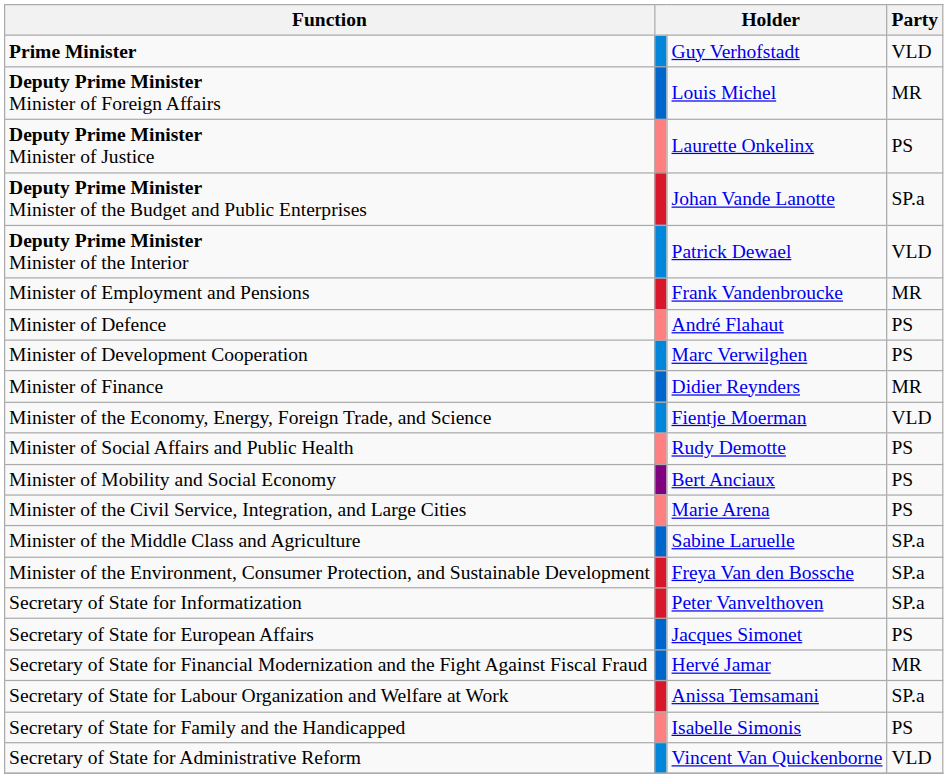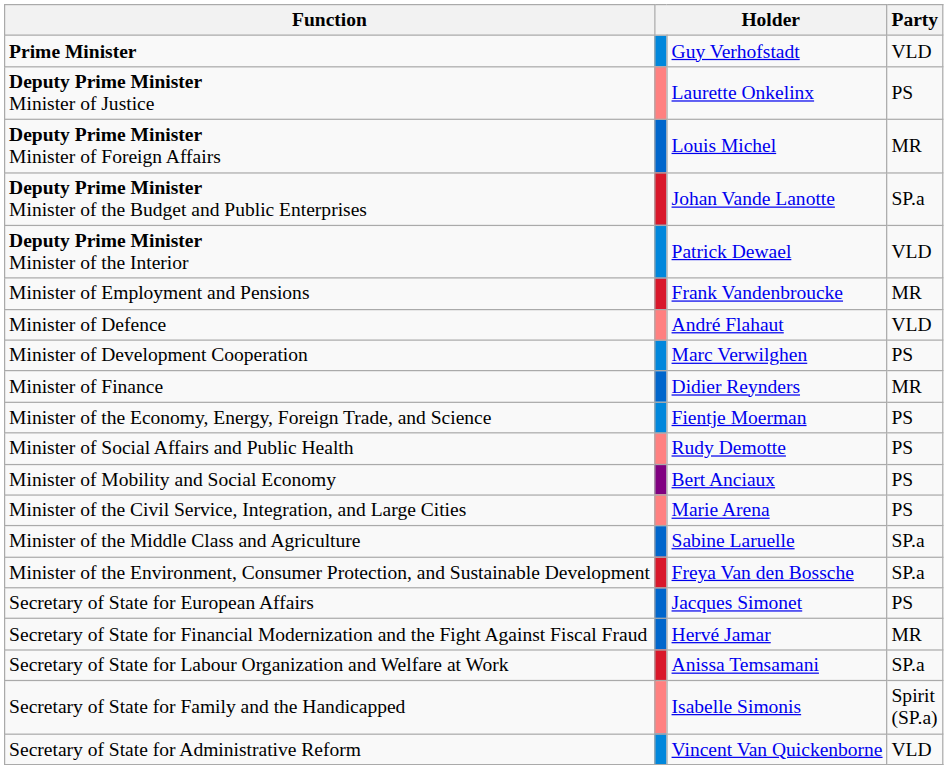 <table class="wikitable">
 <tr>
 <th>Function</th>
 <th colspan=2>Holder</th>
 <th>Party</th>
 </tr>
 <tr>
 <td><strong>Prime Minister</strong></td>
 <td style="width: 3px; background-color: #0087DC;"></td>
 <td><a href='#'>Guy Verhofstadt</a></td>
 <td>VLD</td>
 </tr>
 <tr>
+<td><strong>Deputy Prime Minister</strong><br>Minister of Justice</td>
+<td style="width: 3px; background-color: #FF8080;"></td>
+<td><a href='#'>Laurette Onkelinx</a></td>
+<td>PS</td>
+</tr>
+<tr>
 <td><strong>Deputy Prime Minister</strong><br>Minister of Foreign Affairs</td>
 <td style="width: 3px; background-color: #0066CC;"></td>
 <td><a href='#'>Louis Michel</a></td>
 <td>MR</td>
-</tr>
-<tr>
-<td><strong>Deputy Prime Minister</strong><br>Minister of Justice</td>
-<td style="width: 3px; background-color: #FF8080;"></td>
-<td><a href='#'>Laurette Onkelinx</a></td>
-<td>PS</td>
 </tr>
 <tr>
 <td><strong>Deputy Prime Minister</strong><br>Minister of the Budget and Public Enterprises</td>
 <td style="width: 3px; background-color: #D9172A;"></td>
 <td><a href='#'>Johan Vande Lanotte</a></td>
 <td>SP.a</td>
 </tr>
 <tr>
 <td><strong>Deputy Prime Minister</strong><br>Minister of the Interior</td>
 <td style="width: 3px; background-color: #0087DC;"></td>
 <td><a href='#'>Patrick Dewael</a></td>
 <td>VLD</td>
 </tr>
 <tr>
 <td>Minister of Employment and Pensions</td>
 <td style="width: 3px; background-color: #D9172A;"></td>
 <td><a href='#'>Frank Vandenbroucke</a></td>
 <td>MR</td>
 </tr>
 <tr>
 <td>Minister of Defence</td>
 <td style="width: 3px; background-color: #FF8080;"></td>
 <td><a href='#'>André Flahaut</a></td>
-<td>PS</td>
+<td>VLD</td>
 </tr>
 <tr>
 <td>Minister of Development Cooperation</td>
 <td style="width: 3px; background-color: #0087DC;"></td>
 <td><a href='#'>Marc Verwilghen</a></td>
 <td>PS</td>
 </tr>
 <tr>
 <td>Minister of Finance</td>
 <td style="width: 3px; background-color: #0066CC;"></td>
 <td><a href='#'>Didier Reynders</a></td>
 <td>MR</td>
 </tr>
 <tr>
 <td>Minister of the Economy, Energy, Foreign Trade, and Science</td>
 <td style="width: 3px; background-color: #0087DC;"></td>
 <td><a href='#'>Fientje Moerman</a></td>
-<td>VLD</td>
+<td>PS</td>
 </tr>
 <tr>
 <td>Minister of Social Affairs and Public Health</td>
 <td style="width: 3px; background-color: #FF8080;"></td>
 <td><a href='#'>Rudy Demotte</a></td>
 <td>PS</td>
 </tr>
 <tr>
 <td>Minister of Mobility and Social Economy</td>
 <td style="width: 3px; background-color: #800080;"></td>
 <td><a href='#'>Bert Anciaux</a></td>
 <td>PS</td>
 </tr>
 <tr>
 <td>Minister of the Civil Service, Integration, and Large Cities</td>
 <td style="width: 3px; background-color: #FF8080;"></td>
 <td><a href='#'>Marie Arena</a></td>
 <td>PS</td>
 </tr>
 <tr>
 <td>Minister of the Middle Class and Agriculture</td>
 <td style="width: 3px; background-color: #0066CC;"></td>
 <td><a href='#'>Sabine Laruelle</a></td>
 <td>SP.a</td>
 </tr>
 <tr>
 <td>Minister of the Environment, Consumer Protection, and Sustainable Development</td>
 <td style="width: 3px; background-color: #D9172A;"></td>
 <td><a href='#'>Freya Van den Bossche</a></td>
 <td>SP.a</td>
 </tr>
 <tr>
-<td>Secretary of State for Informatization</td>
-<td style="width: 3px; background-color: #D9172A;"></td>
-<td><a href='#'>Peter Vanvelthoven</a></td>
-<td>SP.a</td>
-</tr>
-<tr>
 <td>Secretary of State for European Affairs</td>
 <td style="width: 3px; background-color: #0066CC;"></td>
 <td><a href='#'>Jacques Simonet</a></td>
 <td>PS</td>
 </tr>
 <tr>
 <td>Secretary of State for Financial Modernization and the Fight Against Fiscal Fraud</td>
 <td style="width: 3px; background-color: #0066CC;"></td>
 <td><a href='#'>Hervé Jamar</a></td>
 <td>MR</td>
 </tr>
 <tr>
 <td>Secretary of State for Labour Organization and Welfare at Work</td>
 <td style="width: 3px; background-color: #D9172A;"></td>
 <td><a href='#'>Anissa Temsamani</a></td>
 <td>SP.a</td>
 </tr>
 <tr>
 <td>Secretary of State for Family and the Handicapped</td>
 <td style="width: 3px; background-color: #FF8080;"></td>
 <td><a href='#'>Isabelle Simonis</a></td>
-<td>PS</td>
+<td>Spirit<br>(SP.a)</td>
 </tr>
 <tr>
 <td>Secretary of State for Administrative Reform</td>
 <td style="width: 3px; background-color: #0087DC;"></td>
 <td><a href='#'>Vincent Van Quickenborne</a></td>
 <td>VLD</td>
 </tr>
 <tr>
 </tr>
 </table>
